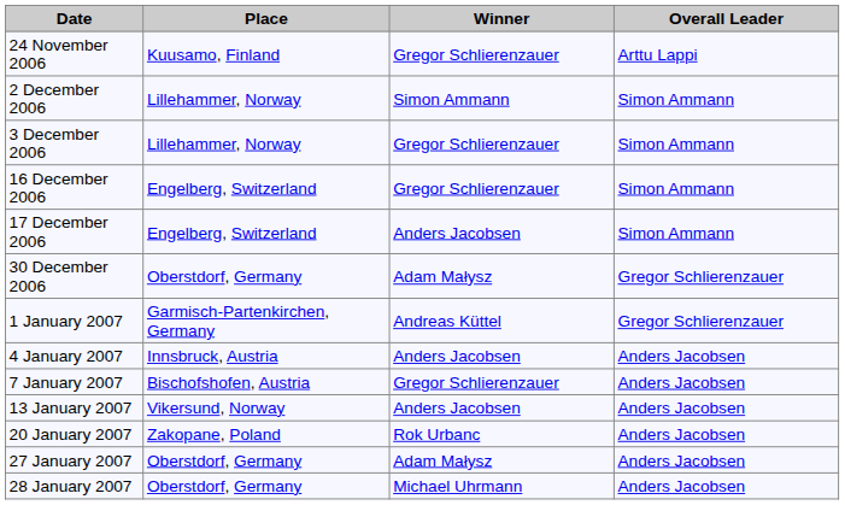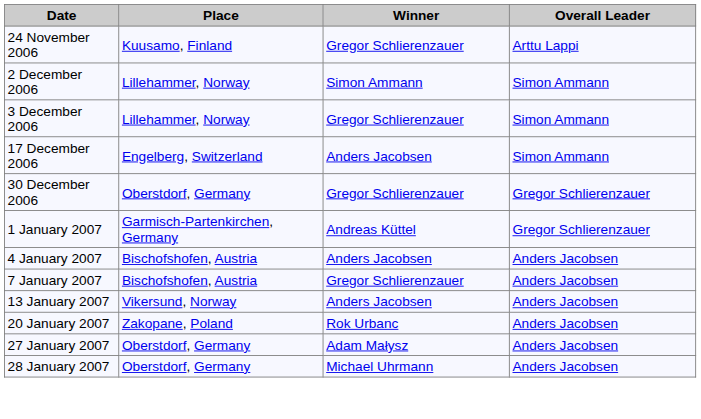 <table bgcolor="#f7f8ff" cellpadding="3" cellspacing="0" border="1" style="font-size: 95%; border: gray solid 1px; border-collapse: collapse;">
 <tr bgcolor="#CCCCCC">
 <td align="center" width="120"><strong>Date</strong></td>
 <td align="center" width="220"><strong>Place</strong></td>
 <td align="center" width="200"><strong>Winner</strong></td>
 <td align="center" width="200"><strong>Overall Leader</strong></td>
 </tr>
 <tr align="left">
 <td>24 November 2006</td>
 <td> <a href='#'>Kuusamo</a>, <a href='#'>Finland</a></td>
 <td> <a href='#'>Gregor Schlierenzauer</a></td>
 <td> <a href='#'>Arttu Lappi</a></td>
 </tr>
 <tr align="left">
 <td>2 December 2006</td>
 <td> <a href='#'>Lillehammer</a>, <a href='#'>Norway</a></td>
 <td> <a href='#'>Simon Ammann</a></td>
 <td> <a href='#'>Simon Ammann</a></td>
 </tr>
 <tr align="left">
 <td>3 December 2006</td>
 <td> <a href='#'>Lillehammer</a>, <a href='#'>Norway</a></td>
 <td> <a href='#'>Gregor Schlierenzauer</a></td>
 <td> <a href='#'>Simon Ammann</a></td>
 </tr>
 <tr align="left">
-<td>16 December 2006</td>
-<td> <a href='#'>Engelberg</a>, <a href='#'>Switzerland</a></td>
-<td> <a href='#'>Gregor Schlierenzauer</a></td>
-<td> <a href='#'>Simon Ammann</a></td>
-</tr>
-<tr align="left">
 <td>17 December 2006</td>
 <td> <a href='#'>Engelberg</a>, <a href='#'>Switzerland</a></td>
 <td> <a href='#'>Anders Jacobsen</a></td>
 <td> <a href='#'>Simon Ammann</a></td>
 </tr>
 <tr align="left">
 <td>30 December 2006</td>
 <td> <a href='#'>Oberstdorf</a>, <a href='#'>Germany</a></td>
-<td> <a href='#'>Adam Małysz</a></td>
+<td> <a href='#'>Gregor Schlierenzauer</a></td>
 <td> <a href='#'>Gregor Schlierenzauer</a></td>
 </tr>
 <tr align="left">
 <td>1 January 2007</td>
 <td> <a href='#'>Garmisch-Partenkirchen</a>, <a href='#'>Germany</a></td>
 <td> <a href='#'>Andreas Küttel</a></td>
 <td> <a href='#'>Gregor Schlierenzauer</a></td>
 </tr>
 <tr align="left">
 <td>4 January 2007</td>
-<td> <a href='#'>Innsbruck</a>, <a href='#'>Austria</a></td>
+<td> <a href='#'>Bischofshofen</a>, <a href='#'>Austria</a></td>
 <td> <a href='#'>Anders Jacobsen</a></td>
 <td> <a href='#'>Anders Jacobsen</a></td>
 </tr>
 <tr align="left">
 <td>7 January 2007</td>
 <td> <a href='#'>Bischofshofen</a>, <a href='#'>Austria</a></td>
 <td> <a href='#'>Gregor Schlierenzauer</a></td>
 <td> <a href='#'>Anders Jacobsen</a></td>
 </tr>
 <tr align="left">
 <td>13 January 2007</td>
 <td> <a href='#'>Vikersund</a>, <a href='#'>Norway</a></td>
 <td> <a href='#'>Anders Jacobsen</a></td>
 <td> <a href='#'>Anders Jacobsen</a></td>
 </tr>
 <tr align="left">
 <td>20 January 2007</td>
 <td> <a href='#'>Zakopane</a>, <a href='#'>Poland</a></td>
 <td> <a href='#'>Rok Urbanc</a></td>
 <td> <a href='#'>Anders Jacobsen</a></td>
 </tr>
 <tr align="left">
 <td>27 January 2007</td>
 <td> <a href='#'>Oberstdorf</a>, <a href='#'>Germany</a></td>
 <td> <a href='#'>Adam Małysz</a></td>
 <td> <a href='#'>Anders Jacobsen</a></td>
 </tr>
 <tr align="left">
 <td>28 January 2007</td>
 <td> <a href='#'>Oberstdorf</a>, <a href='#'>Germany</a></td>
 <td> <a href='#'>Michael Uhrmann</a></td>
 <td> <a href='#'>Anders Jacobsen</a></td>
 </tr>
 </table>
